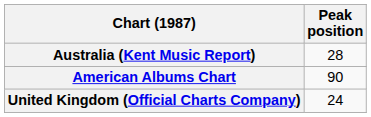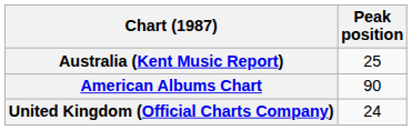 <table class="wikitable sortable plainrowheaders" style="text-align:center">
 <tr>
 <th scope="col">Chart (1987)</th>
 <th scope="col">Peak<br>position</th>
 </tr>
 <tr>
 <th scope="row">Australia (<a href='#'>Kent Music Report</a>)</th>
-<td style="text-align:center;">28</td>
+<td style="text-align:center;">25</td>
 </tr>
 <tr>
 <th scope="row"><a href='#'>American Albums Chart</a></th>
 <td>90</td>
 </tr>
 <tr>
 <th scope="row">United Kingdom (<a href='#'>Official Charts Company</a>)</th>
 <td>24</td>
 </tr>
 </table>
